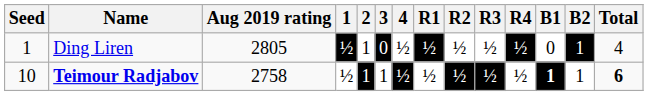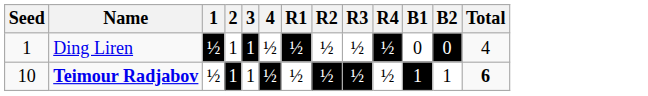 <table class="wikitable">
 <tr>
 <th>Seed</th>
 <th>Name</th>
-<th>Aug 2019 rating</th>
 <th>1</th>
 <th>2</th>
 <th>3</th>
 <th>4</th>
 <th>R1</th>
 <th>R2</th>
 <th>R3</th>
 <th>R4</th>
 <th>B1</th>
 <th>B2</th>
 <th>Total</th>
 </tr>
 <tr align=center>
 <td>1</td>
 <td align=left> <a href='#'>Ding Liren</a></td>
-<td>2805</td>
 <td style="background:black; color:white">½</td>
 <td style="background:white; color:black">1</td>
-<td style="background:black; color:white">0</td>
+<td style="background:black; color:white">1</td>
 <td style="background:white; color:black">½</td>
 <td style="background:black; color:white">½</td>
 <td style="background:white; color:black">½</td>
 <td style="background:white; color:black">½</td>
 <td style="background:black; color:white">½</td>
 <td style="background:white; color:black">0</td>
-<td style="background:black; color:white">1</td>
+<td style="background:black; color:white">0</td>
 <td>4</td>
 </tr>
 <tr align=center>
 <td>10</td>
 <td align=left><strong> <a href='#'>Teimour Radjabov</a></strong></td>
-<td>2758</td>
 <td style="background:white; color:black">½</td>
 <td style="background:black; color:white">1</td>
 <td style="background:white; color:black">1</td>
 <td style="background:black; color:white">½</td>
 <td style="background:white; color:black">½</td>
 <td style="background:black; color:white">½</td>
 <td style="background:black; color:white">½</td>
 <td style="background:white; color:black">½</td>
-<td style="background:black; color:white"><strong>1</strong></td>
+<td style="background:black; color:white">1</td>
 <td style="background:white; color:black">1</td>
 <td><strong>6</strong></td>
 </tr>
 </table>
